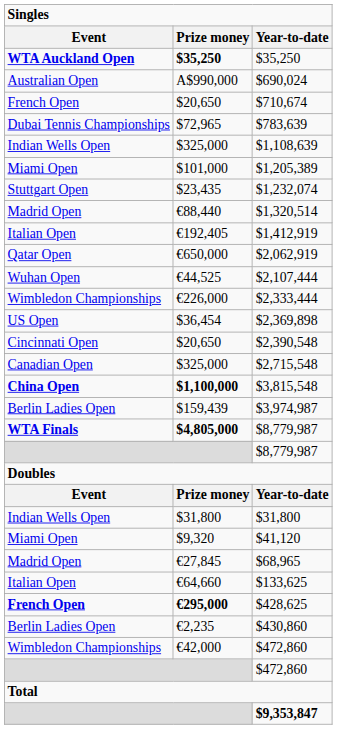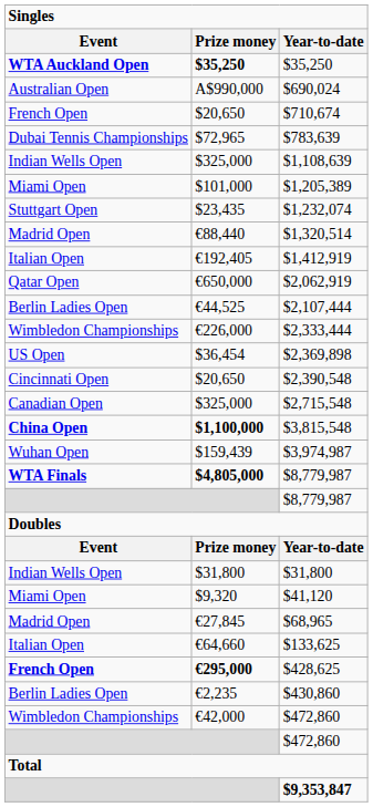 <table class="wikitable sortable">
 <tr>
 <td colspan=3><strong>Singles</strong></td>
 </tr>
 <tr>
 <th>Event</th>
 <th>Prize money</th>
 <th>Year-to-date</th>
 </tr>
 <tr>
 <td><strong><a href='#'>WTA Auckland Open</a></strong></td>
 <td><strong>$35,250</strong></td>
 <td>$35,250</td>
 </tr>
 <tr>
 <td><a href='#'>Australian Open</a></td>
 <td>A$990,000</td>
 <td>$690,024</td>
 </tr>
 <tr>
 <td><a href='#'>French Open</a></td>
 <td>$20,650</td>
 <td>$710,674</td>
 </tr>
 <tr>
 <td><a href='#'>Dubai Tennis Championships</a></td>
 <td>$72,965</td>
 <td>$783,639</td>
 </tr>
 <tr>
 <td><a href='#'>Indian Wells Open</a></td>
 <td>$325,000</td>
 <td>$1,108,639</td>
 </tr>
 <tr>
 <td><a href='#'>Miami Open</a></td>
 <td>$101,000</td>
 <td>$1,205,389</td>
 </tr>
 <tr>
 <td><a href='#'>Stuttgart Open</a></td>
 <td>$23,435</td>
 <td>$1,232,074</td>
 </tr>
 <tr>
 <td><a href='#'>Madrid Open</a></td>
 <td>€88,440</td>
 <td>$1,320,514</td>
 </tr>
 <tr>
 <td><a href='#'>Italian Open</a></td>
 <td>€192,405</td>
 <td>$1,412,919</td>
 </tr>
 <tr>
 <td><a href='#'>Qatar Open</a></td>
 <td>€650,000</td>
 <td>$2,062,919</td>
 </tr>
 <tr>
-<td><a href='#'>Wuhan Open</a></td>
+<td><a href='#'>Berlin Ladies Open</a></td>
 <td>€44,525</td>
 <td>$2,107,444</td>
 </tr>
 <tr>
 <td><a href='#'>Wimbledon Championships</a></td>
 <td>€226,000</td>
 <td>$2,333,444</td>
 </tr>
 <tr>
 <td><a href='#'>US Open</a></td>
 <td>$36,454</td>
 <td>$2,369,898</td>
 </tr>
 <tr>
 <td><a href='#'>Cincinnati Open</a></td>
 <td>$20,650</td>
 <td>$2,390,548</td>
 </tr>
 <tr>
 <td><a href='#'>Canadian Open</a></td>
 <td>$325,000</td>
 <td>$2,715,548</td>
 </tr>
 <tr>
 <td><strong><a href='#'>China Open</a></strong></td>
 <td><strong>$1,100,000</strong></td>
 <td>$3,815,548</td>
 </tr>
 <tr>
-<td><a href='#'>Berlin Ladies Open</a></td>
+<td><a href='#'>Wuhan Open</a></td>
 <td>$159,439</td>
 <td>$3,974,987</td>
 </tr>
 <tr>
 <td><strong><a href='#'>WTA Finals</a></strong></td>
 <td><strong>$4,805,000</strong></td>
 <td>$8,779,987</td>
 </tr>
 <tr class="sortbottom">
 <td colspan=2 bgcolor=#DCDCDC></td>
 <td>$8,779,987</td>
 </tr>
 <tr>
 <td colspan=3><strong>Doubles</strong></td>
 </tr>
 <tr>
 <th>Event</th>
 <th>Prize money</th>
 <th>Year-to-date</th>
 </tr>
 <tr>
 <td><a href='#'>Indian Wells Open</a></td>
 <td>$31,800</td>
 <td>$31,800</td>
 </tr>
 <tr>
 <td><a href='#'>Miami Open</a></td>
 <td>$9,320</td>
 <td>$41,120</td>
 </tr>
 <tr>
 <td><a href='#'>Madrid Open</a></td>
 <td>€27,845</td>
 <td>$68,965</td>
 </tr>
 <tr>
 <td><a href='#'>Italian Open</a></td>
 <td>€64,660</td>
 <td>$133,625</td>
 </tr>
 <tr>
 <td><strong><a href='#'>French Open</a></strong></td>
 <td><strong>€295,000</strong></td>
 <td>$428,625</td>
 </tr>
 <tr>
 <td><a href='#'>Berlin Ladies Open</a></td>
 <td>€2,235</td>
 <td>$430,860</td>
 </tr>
 <tr>
 <td><a href='#'>Wimbledon Championships</a></td>
 <td>€42,000</td>
 <td>$472,860</td>
 </tr>
 <tr class="sortbottom">
 <td colspan=2 bgcolor=#DCDCDC></td>
 <td>$472,860</td>
 </tr>
 <tr>
 <td colspan=3><strong>Total</strong> </td>
 </tr>
 <tr class="sortbottom">
 <td colspan=2 bgcolor=#DCDCDC></td>
 <td><strong>$9,353,847</strong></td>
 </tr>
 </table>
